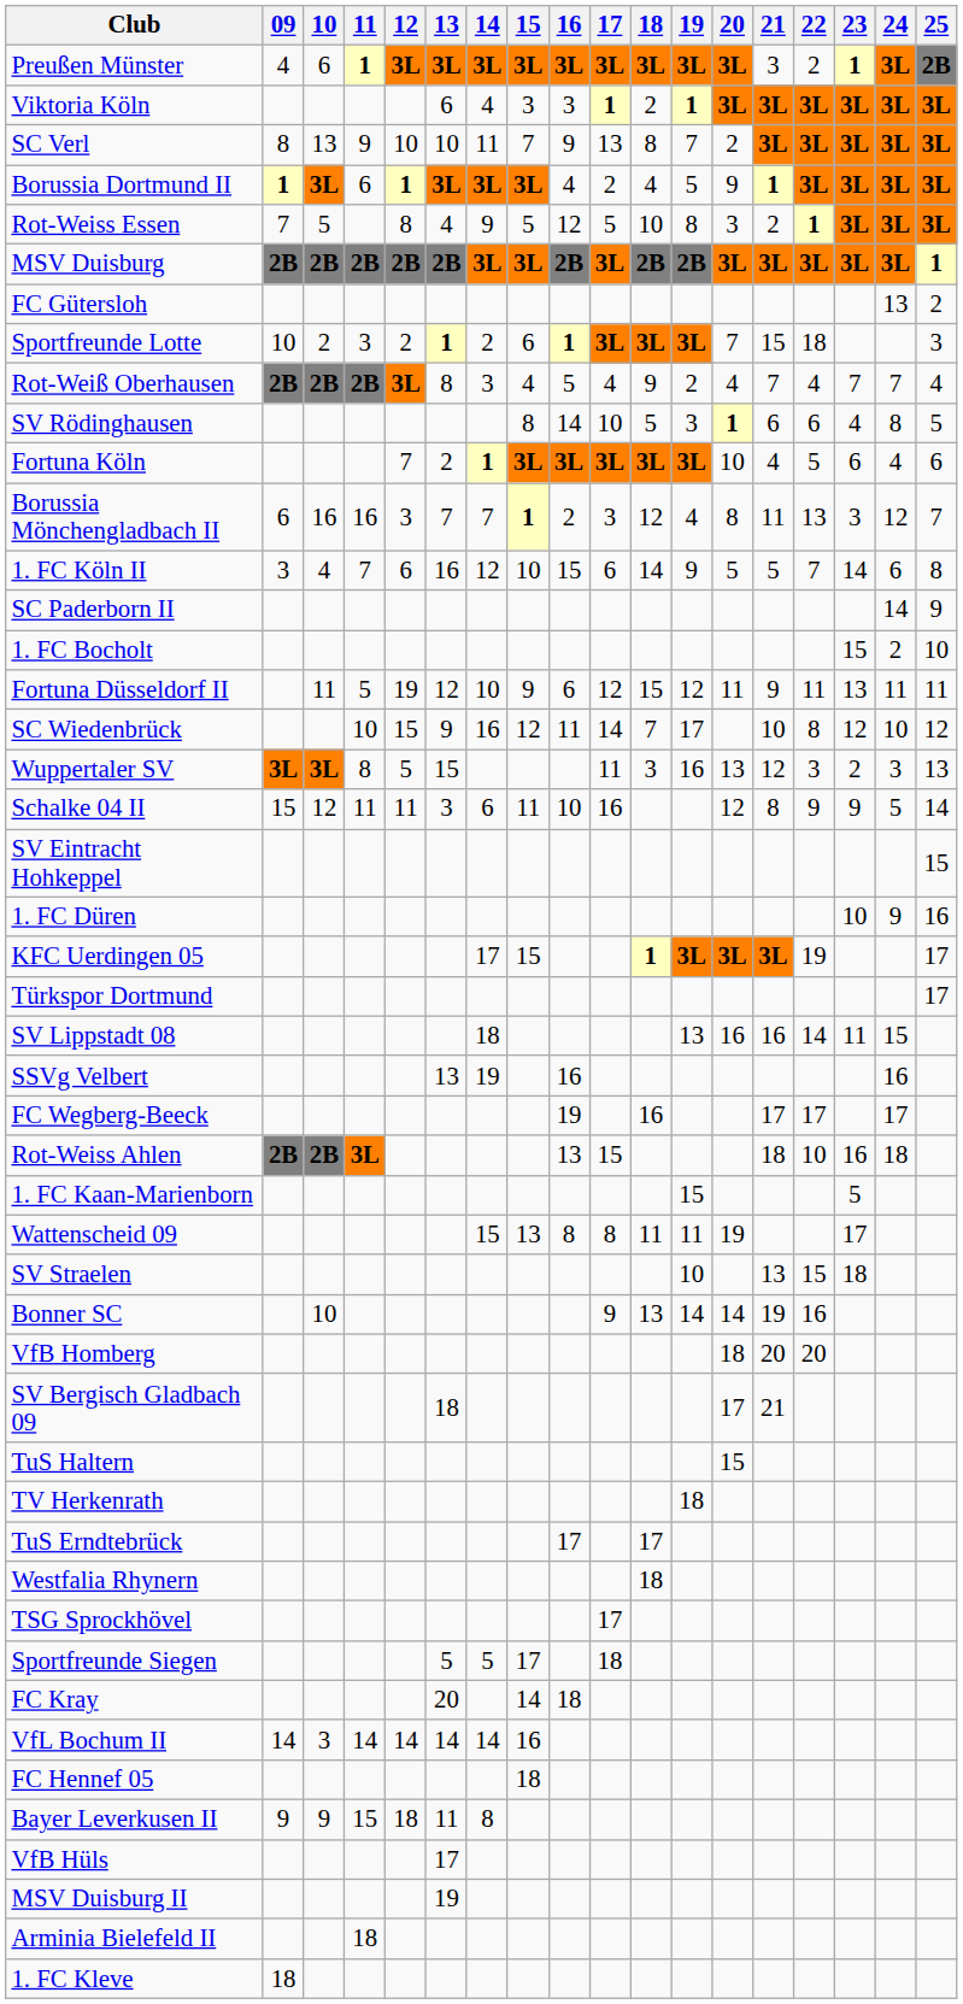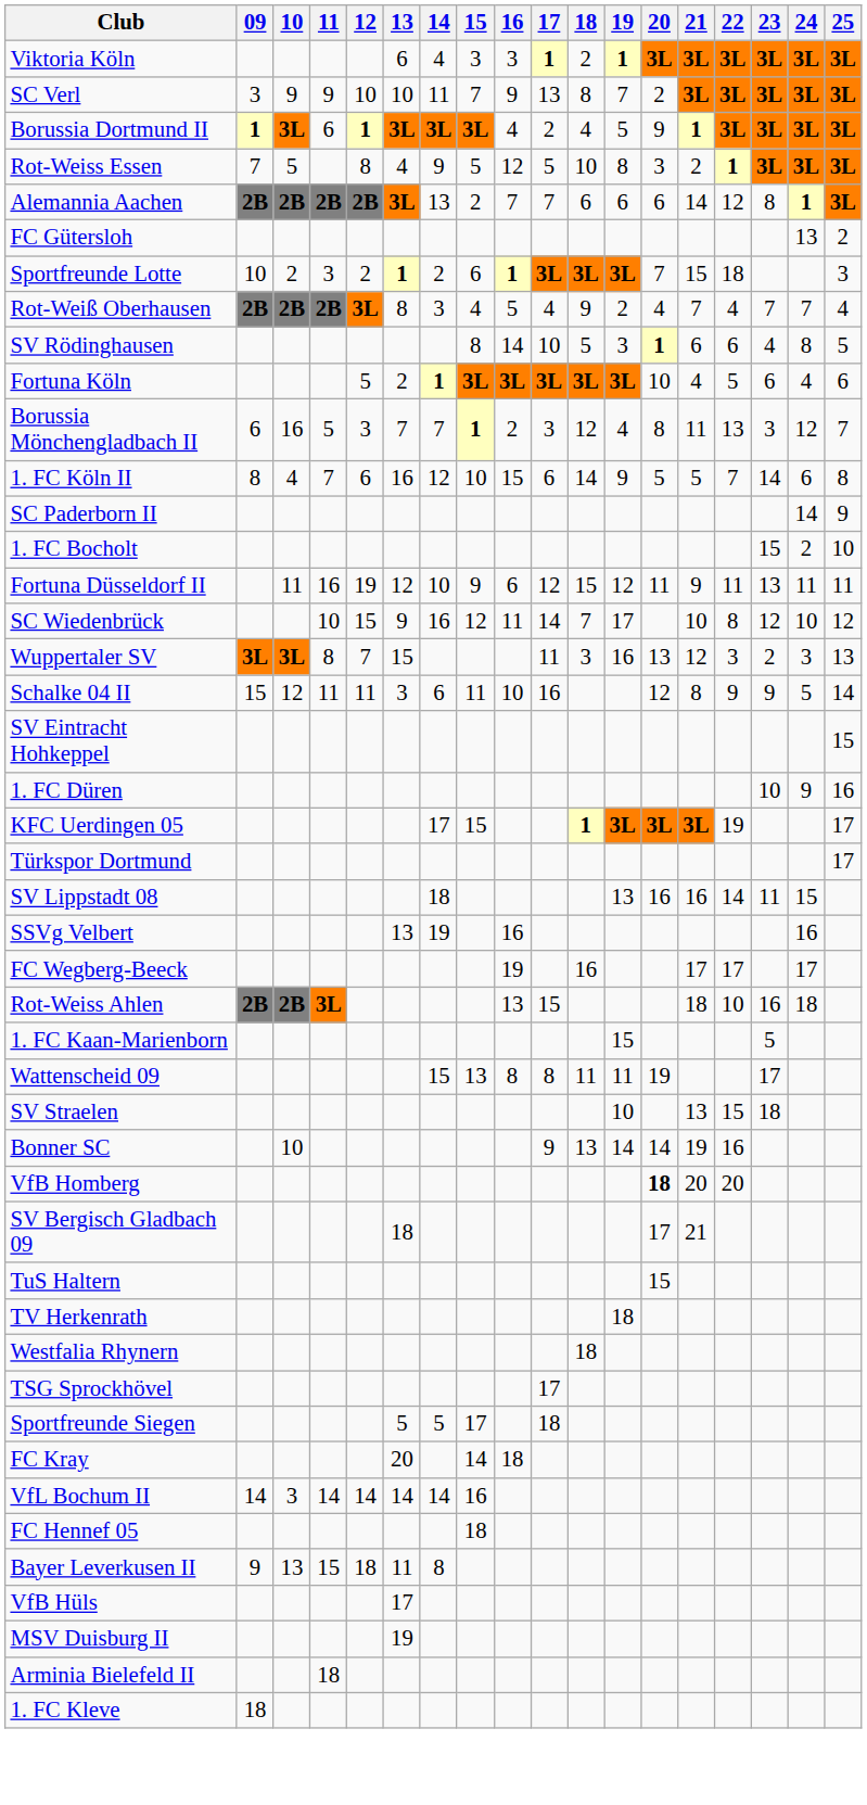 <table class="wikitable" style="text-align: center;">
 <tr>
 <th>Club</th>
 <th><a href='#'>09</a></th>
 <th><a href='#'>10</a></th>
 <th><a href='#'>11</a></th>
 <th><a href='#'>12</a></th>
 <th><a href='#'>13</a></th>
 <th><a href='#'>14</a></th>
 <th><a href='#'>15</a></th>
 <th><a href='#'>16</a></th>
 <th><a href='#'>17</a></th>
 <th><a href='#'>18</a></th>
 <th><a href='#'>19</a></th>
 <th><a href='#'>20</a></th>
 <th><a href='#'>21</a></th>
 <th><a href='#'>22</a></th>
 <th><a href='#'>23</a></th>
 <th><a href='#'>24</a></th>
 <th><a href='#'>25</a></th>
-</tr>
-<tr align="center">
-<td align="left"><a href='#'>Preußen Münster</a></td>
-<td>4</td>
-<td>6</td>
-<td style="background:#ffffbf"><strong>1</strong></td>
-<td style="background:#FF7F00"><strong>3L</strong></td>
-<td style="background:#FF7F00"><strong>3L</strong></td>
-<td style="background:#FF7F00"><strong>3L</strong></td>
-<td style="background:#FF7F00"><strong>3L</strong></td>
-<td style="background:#FF7F00"><strong>3L</strong></td>
-<td style="background:#FF7F00"><strong>3L</strong></td>
-<td style="background:#FF7F00"><strong>3L</strong></td>
-<td style="background:#FF7F00"><strong>3L</strong></td>
-<td style="background:#FF7F00"><strong>3L</strong></td>
-<td>3</td>
-<td>2</td>
-<td style="background:#ffffbf"><strong>1</strong></td>
-<td style="background:#FF7F00"><strong>3L</strong></td>
-<td style="background:#808080"><strong>2B</strong></td>
 </tr>
 <tr align="center">
 <td align="left"><a href='#'>Viktoria Köln</a></td>
 <td></td>
 <td></td>
 <td></td>
 <td></td>
 <td>6</td>
 <td>4</td>
 <td>3</td>
 <td>3</td>
 <td style="background:#ffffbf"><strong>1</strong></td>
 <td>2</td>
 <td style="background:#ffffbf"><strong>1</strong></td>
 <td style="background:#FF7F00"><strong>3L</strong></td>
 <td style="background:#FF7F00"><strong>3L</strong></td>
 <td style="background:#FF7F00"><strong>3L</strong></td>
 <td style="background:#FF7F00"><strong>3L</strong></td>
 <td style="background:#FF7F00"><strong>3L</strong></td>
 <td style="background:#FF7F00"><strong>3L</strong></td>
 </tr>
 <tr align="center">
 <td align="left"><a href='#'>SC Verl</a></td>
-<td>8</td>
-<td>13</td>
+<td>3</td>
+<td>9</td>
 <td>9</td>
 <td>10</td>
 <td>10</td>
 <td>11</td>
 <td>7</td>
 <td>9</td>
 <td>13</td>
 <td>8</td>
 <td>7</td>
 <td>2</td>
 <td style="background:#FF7F00"><strong>3L</strong></td>
 <td style="background:#FF7F00"><strong>3L</strong></td>
 <td style="background:#FF7F00"><strong>3L</strong></td>
 <td style="background:#FF7F00"><strong>3L</strong></td>
 <td style="background:#FF7F00"><strong>3L</strong></td>
 </tr>
 <tr align="center">
 <td align="left"><a href='#'>Borussia Dortmund II</a></td>
 <td style="background:#ffffbf"><strong>1</strong></td>
 <td style="background:#FF7F00"><strong>3L</strong></td>
 <td>6</td>
 <td style="background:#ffffbf"><strong>1</strong></td>
 <td style="background:#FF7F00"><strong>3L</strong></td>
 <td style="background:#FF7F00"><strong>3L</strong></td>
 <td style="background:#FF7F00"><strong>3L</strong></td>
 <td>4</td>
 <td>2</td>
 <td>4</td>
 <td>5</td>
 <td>9</td>
 <td style="background:#ffffbf"><strong>1</strong></td>
 <td style="background:#FF7F00"><strong>3L</strong></td>
 <td style="background:#FF7F00"><strong>3L</strong></td>
 <td style="background:#FF7F00"><strong>3L</strong></td>
 <td style="background:#FF7F00"><strong>3L</strong></td>
 </tr>
 <tr align="center">
 <td align="left"><a href='#'>Rot-Weiss Essen</a></td>
 <td>7</td>
 <td>5</td>
 <td></td>
 <td>8</td>
 <td>4</td>
 <td>9</td>
 <td>5</td>
 <td>12</td>
 <td>5</td>
 <td>10</td>
 <td>8</td>
 <td>3</td>
 <td>2</td>
 <td style="background:#ffffbf"><strong>1</strong></td>
 <td style="background:#FF7F00"><strong>3L</strong></td>
 <td style="background:#FF7F00"><strong>3L</strong></td>
 <td style="background:#FF7F00"><strong>3L</strong></td>
 </tr>
 <tr align="center">
-<td align="left"><a href='#'>MSV Duisburg</a></td>
-<td style="background:#808080"><strong>2B</strong></td>
+<td align="left"><a href='#'>Alemannia Aachen</a></td>
 <td style="background:#808080"><strong>2B</strong></td>
 <td style="background:#808080"><strong>2B</strong></td>
 <td style="background:#808080"><strong>2B</strong></td>
 <td style="background:#808080"><strong>2B</strong></td>
 <td style="background:#FF7F00"><strong>3L</strong></td>
+<td>13</td>
+<td>2</td>
+<td>7</td>
+<td>7</td>
+<td>6</td>
+<td>6</td>
+<td>6</td>
+<td>14</td>
+<td>12</td>
+<td>8</td>
+<td style="background:#ffffbf"><strong>1</strong></td>
 <td style="background:#FF7F00"><strong>3L</strong></td>
-<td style="background:#808080"><strong>2B</strong></td>
-<td style="background:#FF7F00"><strong>3L</strong></td>
-<td style="background:#808080"><strong>2B</strong></td>
-<td style="background:#808080"><strong>2B</strong></td>
-<td style="background:#FF7F00"><strong>3L</strong></td>
-<td style="background:#FF7F00"><strong>3L</strong></td>
-<td style="background:#FF7F00"><strong>3L</strong></td>
-<td style="background:#FF7F00"><strong>3L</strong></td>
-<td style="background:#FF7F00"><strong>3L</strong></td>
-<td style="background:#ffffbf"><strong>1</strong></td>
 </tr>
 <tr align="center">
 <td align="left"><a href='#'>FC Gütersloh</a></td>
 <td></td>
 <td></td>
 <td></td>
 <td></td>
 <td></td>
 <td></td>
 <td></td>
 <td></td>
 <td></td>
 <td></td>
 <td></td>
 <td></td>
 <td></td>
 <td></td>
 <td></td>
 <td>13</td>
 <td>2</td>
 </tr>
 <tr align="center">
 <td align="left"><a href='#'>Sportfreunde Lotte</a></td>
 <td>10</td>
 <td>2</td>
 <td>3</td>
 <td>2</td>
 <td style="background:#ffffbf"><strong>1</strong></td>
 <td>2</td>
 <td>6</td>
 <td style="background:#ffffbf"><strong>1</strong></td>
 <td style="background:#FF7F00"><strong>3L</strong></td>
 <td style="background:#FF7F00"><strong>3L</strong></td>
 <td style="background:#FF7F00"><strong>3L</strong></td>
 <td>7</td>
 <td>15</td>
 <td>18</td>
 <td></td>
 <td></td>
 <td>3</td>
 </tr>
 <tr align="center">
 <td align="left"><a href='#'>Rot-Weiß Oberhausen</a></td>
 <td style="background:#808080"><strong>2B</strong></td>
 <td style="background:#808080"><strong>2B</strong></td>
 <td style="background:#808080"><strong>2B</strong></td>
 <td style="background:#FF7F00"><strong>3L</strong></td>
 <td>8</td>
 <td>3</td>
 <td>4</td>
 <td>5</td>
 <td>4</td>
 <td>9</td>
 <td>2</td>
 <td>4</td>
 <td>7</td>
 <td>4</td>
 <td>7</td>
 <td>7</td>
 <td>4</td>
 </tr>
 <tr align="center">
 <td align="left"><a href='#'>SV Rödinghausen</a></td>
 <td></td>
 <td></td>
 <td></td>
 <td></td>
 <td></td>
 <td></td>
 <td>8</td>
 <td>14</td>
 <td>10</td>
 <td>5</td>
 <td>3</td>
 <td style="background:#ffffbf"><strong>1</strong></td>
 <td>6</td>
 <td>6</td>
 <td>4</td>
 <td>8</td>
 <td>5</td>
 </tr>
 <tr align="center">
 <td align="left"><a href='#'>Fortuna Köln</a></td>
 <td></td>
 <td></td>
 <td></td>
-<td>7</td>
+<td>5</td>
 <td>2</td>
 <td style="background:#ffffbf"><strong>1</strong></td>
 <td style="background:#FF7F00"><strong>3L</strong></td>
 <td style="background:#FF7F00"><strong>3L</strong></td>
 <td style="background:#FF7F00"><strong>3L</strong></td>
 <td style="background:#FF7F00"><strong>3L</strong></td>
 <td style="background:#FF7F00"><strong>3L</strong></td>
 <td>10</td>
 <td>4</td>
 <td>5</td>
 <td>6</td>
 <td>4</td>
 <td>6</td>
 </tr>
 <tr align="center">
 <td align="left"><a href='#'>Borussia Mönchengladbach II</a></td>
 <td>6</td>
 <td>16</td>
-<td>16</td>
+<td>5</td>
 <td>3</td>
 <td>7</td>
 <td>7</td>
 <td style="background:#ffffbf"><strong>1</strong></td>
 <td>2</td>
 <td>3</td>
 <td>12</td>
 <td>4</td>
 <td>8</td>
 <td>11</td>
 <td>13</td>
 <td>3</td>
 <td>12</td>
 <td>7</td>
 </tr>
 <tr align="center">
 <td align="left"><a href='#'>1. FC Köln II</a></td>
-<td>3</td>
+<td>8</td>
 <td>4</td>
 <td>7</td>
 <td>6</td>
 <td>16</td>
 <td>12</td>
 <td>10</td>
 <td>15</td>
 <td>6</td>
 <td>14</td>
 <td>9</td>
 <td>5</td>
 <td>5</td>
 <td>7</td>
 <td>14</td>
 <td>6</td>
 <td>8</td>
 </tr>
 <tr align="center">
 <td align="left"><a href='#'>SC Paderborn II</a></td>
 <td></td>
 <td></td>
 <td></td>
 <td></td>
 <td></td>
 <td></td>
 <td></td>
 <td></td>
 <td></td>
 <td></td>
 <td></td>
 <td></td>
 <td></td>
 <td></td>
 <td></td>
 <td>14</td>
 <td>9</td>
 </tr>
 <tr align="center">
 <td align="left"><a href='#'>1. FC Bocholt</a></td>
 <td></td>
 <td></td>
 <td></td>
 <td></td>
 <td></td>
 <td></td>
 <td></td>
 <td></td>
 <td></td>
 <td></td>
 <td></td>
 <td></td>
 <td></td>
 <td></td>
 <td>15</td>
 <td>2</td>
 <td>10</td>
 </tr>
 <tr align="center">
 <td align="left"><a href='#'>Fortuna Düsseldorf II</a></td>
 <td></td>
 <td>11</td>
-<td>5</td>
+<td>16</td>
 <td>19</td>
 <td>12</td>
 <td>10</td>
 <td>9</td>
 <td>6</td>
 <td>12</td>
 <td>15</td>
 <td>12</td>
 <td>11</td>
 <td>9</td>
 <td>11</td>
 <td>13</td>
 <td>11</td>
 <td>11</td>
 </tr>
 <tr align="center">
 <td align="left"><a href='#'>SC Wiedenbrück</a></td>
 <td></td>
 <td></td>
 <td>10</td>
 <td>15</td>
 <td>9</td>
 <td>16</td>
 <td>12</td>
 <td>11</td>
 <td>14</td>
 <td>7</td>
 <td>17</td>
 <td></td>
 <td>10</td>
 <td>8</td>
 <td>12</td>
 <td>10</td>
 <td>12</td>
 </tr>
 <tr align="center">
 <td align="left"><a href='#'>Wuppertaler SV</a></td>
 <td style="background:#FF7F00"><strong>3L</strong></td>
 <td style="background:#FF7F00"><strong>3L</strong></td>
 <td>8</td>
-<td>5</td>
+<td>7</td>
 <td>15</td>
 <td></td>
 <td></td>
 <td></td>
 <td>11</td>
 <td>3</td>
 <td>16</td>
 <td>13</td>
 <td>12</td>
 <td>3</td>
 <td>2</td>
 <td>3</td>
 <td>13</td>
 </tr>
 <tr align="center">
 <td align="left"><a href='#'>Schalke 04 II</a></td>
 <td>15</td>
 <td>12</td>
 <td>11</td>
 <td>11</td>
 <td>3</td>
 <td>6</td>
 <td>11</td>
 <td>10</td>
 <td>16</td>
 <td></td>
 <td></td>
 <td>12</td>
 <td>8</td>
 <td>9</td>
 <td>9</td>
 <td>5</td>
 <td>14</td>
 </tr>
 <tr align="center">
 <td align="left"><a href='#'>SV Eintracht Hohkeppel</a></td>
 <td></td>
 <td></td>
 <td></td>
 <td></td>
 <td></td>
 <td></td>
 <td></td>
 <td></td>
 <td></td>
 <td></td>
 <td></td>
 <td></td>
 <td></td>
 <td></td>
 <td></td>
 <td></td>
 <td>15</td>
 </tr>
 <tr align="center">
 <td align="left"><a href='#'>1. FC Düren</a></td>
 <td></td>
 <td></td>
 <td></td>
 <td></td>
 <td></td>
 <td></td>
 <td></td>
 <td></td>
 <td></td>
 <td></td>
 <td></td>
 <td></td>
 <td></td>
 <td></td>
 <td>10</td>
 <td>9</td>
 <td>16</td>
 </tr>
 <tr align="center">
 <td align="left"><a href='#'>KFC Uerdingen 05</a></td>
 <td></td>
 <td></td>
 <td></td>
 <td></td>
 <td></td>
 <td>17</td>
 <td>15</td>
 <td></td>
 <td></td>
 <td style="background:#ffffbf"><strong>1</strong></td>
 <td style="background:#FF7F00"><strong>3L</strong></td>
 <td style="background:#FF7F00"><strong>3L</strong></td>
 <td style="background:#FF7F00"><strong>3L</strong></td>
 <td>19</td>
 <td></td>
 <td></td>
 <td>17</td>
 </tr>
 <tr align="center">
 <td align="left"><a href='#'>Türkspor Dortmund</a></td>
 <td></td>
 <td></td>
 <td></td>
 <td></td>
 <td></td>
 <td></td>
 <td></td>
 <td></td>
 <td></td>
 <td></td>
 <td></td>
 <td></td>
 <td></td>
 <td></td>
 <td></td>
 <td></td>
 <td>17</td>
 </tr>
 <tr align="center">
 <td align="left"><a href='#'>SV Lippstadt 08</a></td>
 <td></td>
 <td></td>
 <td></td>
 <td></td>
 <td></td>
 <td>18</td>
 <td></td>
 <td></td>
 <td></td>
 <td></td>
 <td>13</td>
 <td>16</td>
 <td>16</td>
 <td>14</td>
 <td>11</td>
 <td>15</td>
 <td></td>
 </tr>
 <tr align="center">
 <td align="left"><a href='#'>SSVg Velbert</a></td>
 <td></td>
 <td></td>
 <td></td>
 <td></td>
 <td>13</td>
 <td>19</td>
 <td></td>
 <td>16</td>
 <td></td>
 <td></td>
 <td></td>
 <td></td>
 <td></td>
 <td></td>
 <td></td>
 <td>16</td>
 <td></td>
 </tr>
 <tr align="center">
 <td align="left"><a href='#'>FC Wegberg-Beeck</a></td>
 <td></td>
 <td></td>
 <td></td>
 <td></td>
 <td></td>
 <td></td>
 <td></td>
 <td>19</td>
 <td></td>
 <td>16</td>
 <td></td>
 <td></td>
 <td>17</td>
 <td>17</td>
 <td></td>
 <td>17</td>
 <td></td>
 </tr>
 <tr align="center">
 <td align="left"><a href='#'>Rot-Weiss Ahlen</a></td>
 <td style="background:#808080"><strong>2B</strong></td>
 <td style="background:#808080"><strong>2B</strong></td>
 <td style="background:#FF7F00"><strong>3L</strong></td>
 <td></td>
 <td></td>
 <td></td>
 <td></td>
 <td>13</td>
 <td>15</td>
 <td></td>
 <td></td>
 <td></td>
 <td>18</td>
 <td>10</td>
 <td>16</td>
 <td>18</td>
 <td></td>
 </tr>
 <tr align="center">
 <td align="left"><a href='#'>1. FC Kaan-Marienborn</a></td>
 <td></td>
 <td></td>
 <td></td>
 <td></td>
 <td></td>
 <td></td>
 <td></td>
 <td></td>
 <td></td>
 <td></td>
 <td>15</td>
 <td></td>
 <td></td>
 <td></td>
 <td>5</td>
 <td></td>
 <td></td>
 </tr>
 <tr align="center">
 <td align="left"><a href='#'>Wattenscheid 09</a></td>
 <td></td>
 <td></td>
 <td></td>
 <td></td>
 <td></td>
 <td>15</td>
 <td>13</td>
 <td>8</td>
 <td>8</td>
 <td>11</td>
 <td>11</td>
 <td>19</td>
 <td></td>
 <td></td>
 <td>17</td>
 <td></td>
 <td></td>
 </tr>
 <tr align="center">
 <td align="left"><a href='#'>SV Straelen</a></td>
 <td></td>
 <td></td>
 <td></td>
 <td></td>
 <td></td>
 <td></td>
 <td></td>
 <td></td>
 <td></td>
 <td></td>
 <td>10</td>
 <td></td>
 <td>13</td>
 <td>15</td>
 <td>18</td>
 <td></td>
 <td></td>
 </tr>
 <tr align="center">
 <td align="left"><a href='#'>Bonner SC</a></td>
 <td></td>
 <td>10</td>
 <td></td>
 <td></td>
 <td></td>
 <td></td>
 <td></td>
 <td></td>
 <td>9</td>
 <td>13</td>
 <td>14</td>
 <td>14</td>
 <td>19</td>
 <td>16</td>
 <td></td>
 <td></td>
 <td></td>
 </tr>
 <tr align="center">
 <td align="left"><a href='#'>VfB Homberg</a></td>
 <td></td>
 <td></td>
 <td></td>
 <td></td>
 <td></td>
 <td></td>
 <td></td>
 <td></td>
 <td></td>
 <td></td>
 <td></td>
-<td>18</td>
+<td><strong>18</strong></td>
 <td>20</td>
 <td>20</td>
 <td></td>
 <td></td>
 <td></td>
 </tr>
 <tr align="center">
 <td align="left"><a href='#'>SV Bergisch Gladbach 09</a></td>
 <td></td>
 <td></td>
 <td></td>
 <td></td>
 <td>18</td>
 <td></td>
 <td></td>
 <td></td>
 <td></td>
 <td></td>
 <td></td>
 <td>17</td>
 <td>21</td>
 <td></td>
 <td></td>
 <td></td>
 <td></td>
 </tr>
 <tr align="center">
 <td align="left"><a href='#'>TuS Haltern</a></td>
 <td></td>
 <td></td>
 <td></td>
 <td></td>
 <td></td>
 <td></td>
 <td></td>
 <td></td>
 <td></td>
 <td></td>
 <td></td>
 <td>15</td>
 <td></td>
 <td></td>
 <td></td>
 <td></td>
 <td></td>
 </tr>
 <tr align="center">
 <td align="left"><a href='#'>TV Herkenrath</a></td>
 <td></td>
 <td></td>
 <td></td>
 <td></td>
 <td></td>
 <td></td>
 <td></td>
 <td></td>
 <td></td>
 <td></td>
 <td>18</td>
-<td></td>
-<td></td>
-<td></td>
-<td></td>
-<td></td>
-<td></td>
-</tr>
-<tr align="center">
-<td align="left"><a href='#'>TuS Erndtebrück</a></td>
-<td></td>
-<td></td>
-<td></td>
-<td></td>
-<td></td>
-<td></td>
-<td></td>
-<td>17</td>
-<td></td>
-<td>17</td>
-<td></td>
 <td></td>
 <td></td>
 <td></td>
 <td></td>
 <td></td>
 <td></td>
 </tr>
 <tr align="center">
 <td align="left"><a href='#'>Westfalia Rhynern</a></td>
 <td></td>
 <td></td>
 <td></td>
 <td></td>
 <td></td>
 <td></td>
 <td></td>
 <td></td>
 <td></td>
 <td>18</td>
 <td></td>
 <td></td>
 <td></td>
 <td></td>
 <td></td>
 <td></td>
 <td></td>
 </tr>
 <tr align="center">
 <td align="left"><a href='#'>TSG Sprockhövel</a></td>
 <td></td>
 <td></td>
 <td></td>
 <td></td>
 <td></td>
 <td></td>
 <td></td>
 <td></td>
 <td>17</td>
 <td></td>
 <td></td>
 <td></td>
 <td></td>
 <td></td>
 <td></td>
 <td></td>
 <td></td>
 </tr>
 <tr align="center">
 <td align="left"><a href='#'>Sportfreunde Siegen</a></td>
 <td></td>
 <td></td>
 <td></td>
 <td></td>
 <td>5</td>
 <td>5</td>
 <td>17</td>
 <td></td>
 <td>18</td>
 <td></td>
 <td></td>
 <td></td>
 <td></td>
 <td></td>
 <td></td>
 <td></td>
 <td></td>
 </tr>
 <tr align="center">
 <td align="left"><a href='#'>FC Kray</a></td>
 <td></td>
 <td></td>
 <td></td>
 <td></td>
 <td>20</td>
 <td></td>
 <td>14</td>
 <td>18</td>
 <td></td>
 <td></td>
 <td></td>
 <td></td>
 <td></td>
 <td></td>
 <td></td>
 <td></td>
 <td></td>
 </tr>
 <tr align="center">
 <td align="left"><a href='#'>VfL Bochum II</a></td>
 <td>14</td>
 <td>3</td>
 <td>14</td>
 <td>14</td>
 <td>14</td>
 <td>14</td>
 <td>16</td>
 <td></td>
 <td></td>
 <td></td>
 <td></td>
 <td></td>
 <td></td>
 <td></td>
 <td></td>
 <td></td>
 <td></td>
 </tr>
 <tr align="center">
 <td align="left"><a href='#'>FC Hennef 05</a></td>
 <td></td>
 <td></td>
 <td></td>
 <td></td>
 <td></td>
 <td></td>
 <td>18</td>
 <td></td>
 <td></td>
 <td></td>
 <td></td>
 <td></td>
 <td></td>
 <td></td>
 <td></td>
 <td></td>
 <td></td>
 </tr>
 <tr align="center">
 <td align="left"><a href='#'>Bayer Leverkusen II</a></td>
 <td>9</td>
-<td>9</td>
+<td>13</td>
 <td>15</td>
 <td>18</td>
 <td>11</td>
 <td>8</td>
 <td></td>
 <td></td>
 <td></td>
 <td></td>
 <td></td>
 <td></td>
 <td></td>
 <td></td>
 <td></td>
 <td></td>
 <td></td>
 </tr>
 <tr align="center">
 <td align="left"><a href='#'>VfB Hüls</a></td>
 <td></td>
 <td></td>
 <td></td>
 <td></td>
 <td>17</td>
 <td></td>
 <td></td>
 <td></td>
 <td></td>
 <td></td>
 <td></td>
 <td></td>
 <td></td>
 <td></td>
 <td></td>
 <td></td>
 <td></td>
 </tr>
 <tr align="center">
 <td align="left"><a href='#'>MSV Duisburg II</a></td>
 <td></td>
 <td></td>
 <td></td>
 <td></td>
 <td>19</td>
 <td></td>
 <td></td>
 <td></td>
 <td></td>
 <td></td>
 <td></td>
 <td></td>
 <td></td>
 <td></td>
 <td></td>
 <td></td>
 <td></td>
 </tr>
 <tr align="center">
 <td align="left"><a href='#'>Arminia Bielefeld II</a></td>
 <td></td>
 <td></td>
 <td>18</td>
 <td></td>
 <td></td>
 <td></td>
 <td></td>
 <td></td>
 <td></td>
 <td></td>
 <td></td>
 <td></td>
 <td></td>
 <td></td>
 <td></td>
 <td></td>
 <td></td>
 </tr>
 <tr align="center">
 <td align="left"><a href='#'>1. FC Kleve</a></td>
 <td>18</td>
 <td></td>
 <td></td>
 <td></td>
 <td></td>
 <td></td>
 <td></td>
 <td></td>
 <td></td>
 <td></td>
 <td></td>
 <td></td>
 <td></td>
 <td></td>
 <td></td>
 <td></td>
 <td></td>
 </tr>
 </table>
